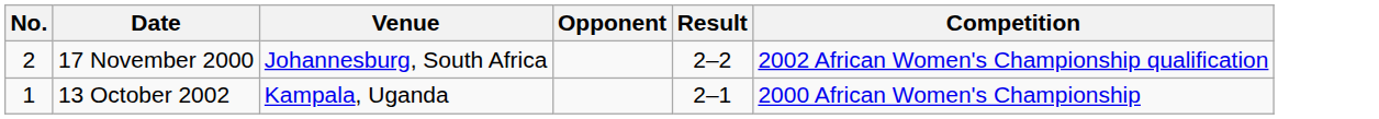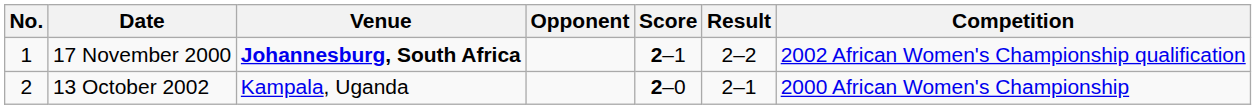 <table class="wikitable">
 <tr>
 <th>No.</th>
 <th>Date</th>
 <th>Venue</th>
 <th>Opponent</th>
+<th>Score</th>
 <th>Result</th>
 <th>Competition</th>
 </tr>
 <tr>
-<td style="text-align:center;">2</td>
+<td style="text-align:center;">1</td>
 <td>17 November 2000</td>
-<td><a href='#'>Johannesburg</a>, South Africa</td>
+<td><strong><a href='#'>Johannesburg</a>, South Africa</strong></td>
 <td></td>
+<td style="text-align:center;"><strong>2</strong>–1</td>
 <td style="text-align:center;">2–2</td>
 <td><a href='#'>2002 African Women's Championship qualification</a></td>
 </tr>
 <tr>
-<td style="text-align:center;">1</td>
+<td style="text-align:center;">2</td>
 <td>13 October 2002</td>
 <td><a href='#'>Kampala</a>, Uganda</td>
 <td></td>
+<td style="text-align:center;"><strong>2</strong>–0</td>
 <td style="text-align:center;">2–1</td>
 <td><a href='#'>2000 African Women's Championship</a></td>
 </tr>
 </table>
